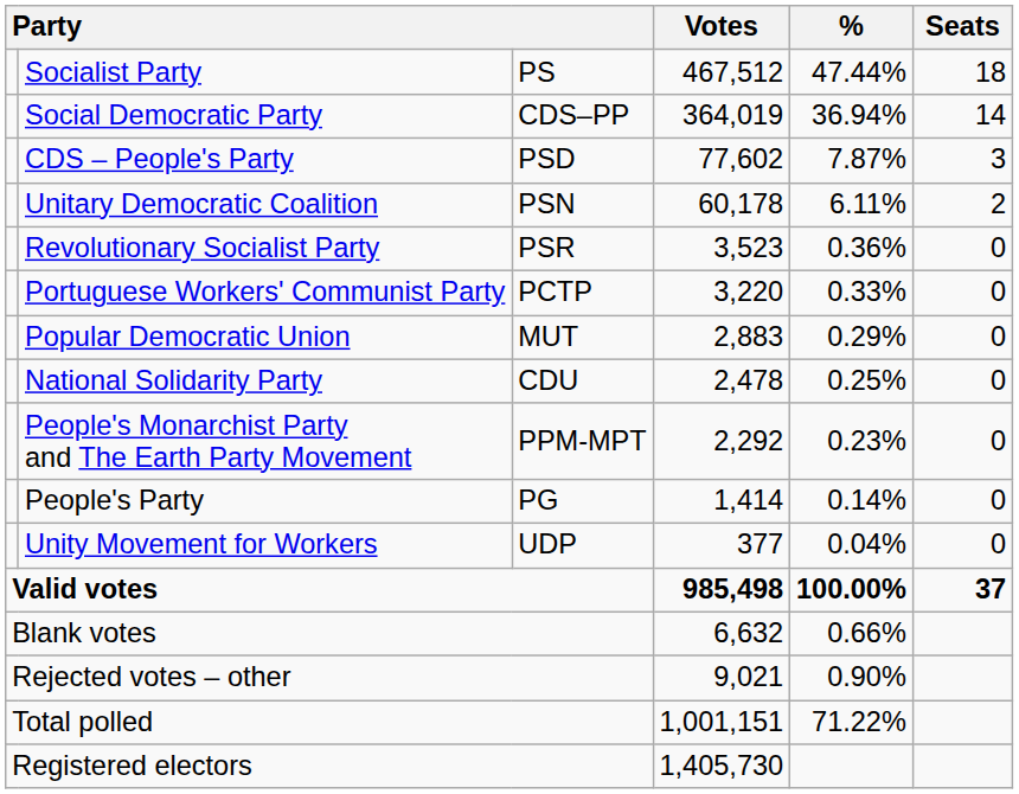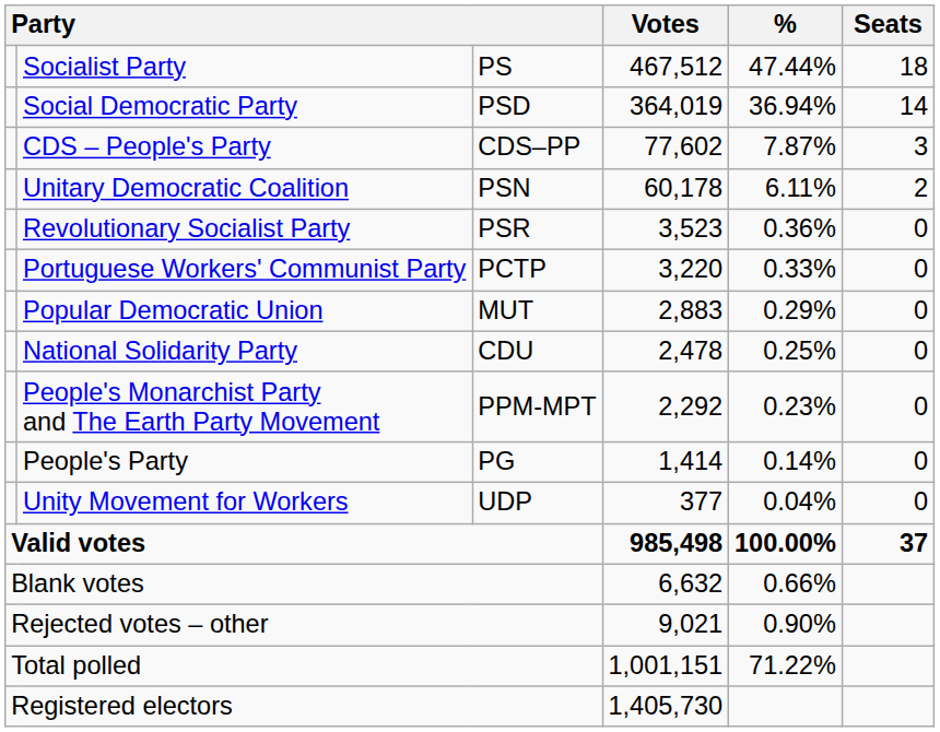 <table class="wikitable" border="1" style="text-align:right;">
 <tr>
 <th style="text-align:left;" colspan=3>Party</th>
 <th align=center width="50">Votes</th>
 <th align=center width="50">%</th>
 <th align=center width="50">Seats</th>
 </tr>
 <tr>
 <td></td>
 <td align=left><a href='#'>Socialist Party</a></td>
 <td align=left>PS</td>
 <td>467,512</td>
 <td>47.44%</td>
 <td>18</td>
 </tr>
 <tr>
 <td></td>
 <td align=left><a href='#'>Social Democratic Party</a></td>
-<td align=left style="white-space: nowrap;">CDS–PP</td>
+<td align=left>PSD</td>
 <td>364,019</td>
 <td>36.94%</td>
 <td>14</td>
 </tr>
 <tr>
 <td></td>
 <td align=left><a href='#'>CDS – People's Party</a></td>
-<td align=left>PSD</td>
+<td align=left style="white-space: nowrap;">CDS–PP</td>
 <td>77,602</td>
 <td>7.87%</td>
 <td>3</td>
 </tr>
 <tr>
 <td></td>
 <td align=left style="white-space: nowrap;"><a href='#'>Unitary Democratic Coalition</a></td>
 <td align=left>PSN</td>
 <td>60,178</td>
 <td>6.11%</td>
 <td>2</td>
 </tr>
 <tr>
 <td></td>
 <td align=left><a href='#'>Revolutionary Socialist Party</a></td>
 <td align=left>PSR</td>
 <td>3,523</td>
 <td>0.36%</td>
 <td>0</td>
 </tr>
 <tr>
 <td></td>
 <td align=left><a href='#'>Portuguese Workers' Communist Party</a></td>
 <td align=left>PCTP</td>
 <td>3,220</td>
 <td>0.33%</td>
 <td>0</td>
 </tr>
 <tr>
 <td></td>
 <td align=left><a href='#'>Popular Democratic Union</a></td>
 <td align=left>MUT</td>
 <td>2,883</td>
 <td>0.29%</td>
 <td>0</td>
 </tr>
 <tr>
 <td></td>
 <td align=left><a href='#'>National Solidarity Party</a></td>
 <td align=left>CDU</td>
 <td>2,478</td>
 <td>0.25%</td>
 <td>0</td>
 </tr>
 <tr>
 <td></td>
 <td align=left><a href='#'>People's Monarchist Party</a><br>and <a href='#'>The Earth Party Movement</a></td>
 <td align=left>PPM-MPT</td>
 <td>2,292</td>
 <td>0.23%</td>
 <td>0</td>
 </tr>
 <tr>
 <td></td>
 <td align=left>People's Party</td>
 <td align=left>PG</td>
 <td>1,414</td>
 <td>0.14%</td>
 <td>0</td>
 </tr>
 <tr>
 <td></td>
 <td align=left><a href='#'>Unity Movement for Workers</a></td>
 <td align=left>UDP</td>
 <td>377</td>
 <td>0.04%</td>
 <td>0</td>
 </tr>
 <tr style="font-weight:bold">
 <td align=left colspan=3>Valid votes</td>
 <td>985,498</td>
 <td>100.00%</td>
 <td>37</td>
 </tr>
 <tr>
 <td align=left colspan=3>Blank votes</td>
 <td>6,632</td>
 <td>0.66%</td>
 <td></td>
 </tr>
 <tr>
 <td align=left colspan=3>Rejected votes – other</td>
 <td>9,021</td>
 <td>0.90%</td>
 <td></td>
 </tr>
 <tr>
 <td align=left colspan=3>Total polled</td>
 <td>1,001,151</td>
 <td>71.22%</td>
 <td></td>
 </tr>
 <tr>
 <td align=left colspan=3>Registered electors</td>
 <td>1,405,730</td>
 <td></td>
 <td></td>
 </tr>
 </table>
